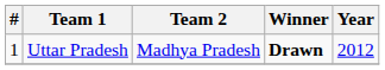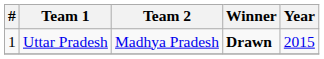 <table class="wikitable">
 <tr>
 <th>#</th>
 <th>Team 1</th>
 <th>Team 2</th>
 <th>Winner</th>
 <th>Year</th>
 </tr>
 <tr>
 <td>1</td>
 <td><a href='#'>Uttar Pradesh</a></td>
 <td><a href='#'>Madhya Pradesh</a></td>
 <td><strong>Drawn</strong></td>
-<td><a href='#'>2012</a></td>
+<td><a href='#'>2015</a></td>
 </tr>
 <tr>
 </tr>
 </table>
